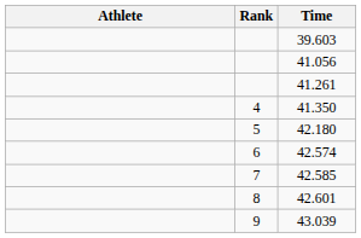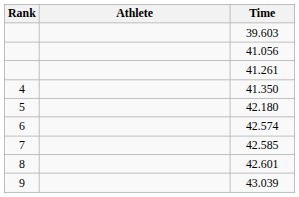 <table class=wikitable style="text-align:center">
 <tr>
+<th width=40>Rank</th>
 <th width=250>Athlete</th>
-<th width=40>Rank</th>
 <th width=80>Time</th>
 </tr>
 <tr>
+<td></td>
 <td align=left></td>
-<td></td>
 <td>39.603</td>
 </tr>
 <tr>
+<td></td>
 <td align=left></td>
-<td></td>
 <td>41.056</td>
 </tr>
 <tr>
+<td></td>
 <td align=left></td>
-<td></td>
 <td>41.261</td>
 </tr>
 <tr>
+<td>4</td>
 <td align=left></td>
-<td>4</td>
 <td>41.350</td>
 </tr>
 <tr>
+<td>5</td>
 <td align=left></td>
-<td>5</td>
 <td>42.180</td>
 </tr>
 <tr>
+<td>6</td>
 <td align=left></td>
-<td>6</td>
 <td>42.574</td>
 </tr>
 <tr>
+<td>7</td>
 <td align=left></td>
-<td>7</td>
 <td>42.585</td>
 </tr>
 <tr>
+<td>8</td>
 <td align=left></td>
-<td>8</td>
 <td>42.601</td>
 </tr>
 <tr>
+<td>9</td>
 <td align=left></td>
-<td>9</td>
 <td>43.039</td>
 </tr>
 </table>
